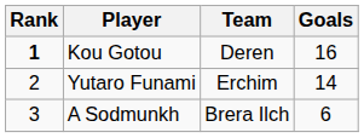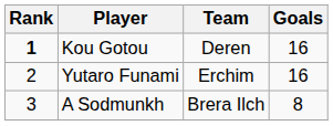 <table class=wikitable style="text-align:center;">
 <tr>
 <th>Rank</th>
 <th>Player</th>
 <th>Team</th>
 <th>Goals</th>
 </tr>
 <tr>
 <td><strong>1</strong></td>
 <td align=left> Kou Gotou</td>
 <td>Deren</td>
 <td>16</td>
 </tr>
 <tr>
 <td>2</td>
 <td align=left> Yutaro Funami</td>
 <td>Erchim</td>
-<td>14</td>
+<td>16</td>
 </tr>
 <tr>
 <td>3</td>
 <td align=left> A Sodmunkh</td>
 <td>Brera Ilch</td>
-<td>6</td>
+<td>8</td>
 </tr>
 <tr>
 </tr>
 </table>
